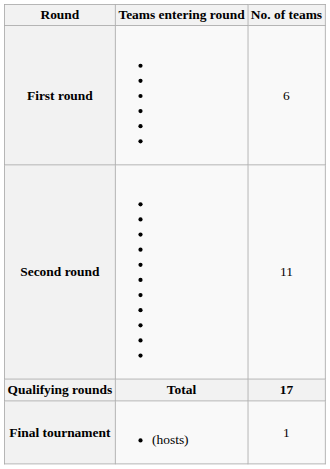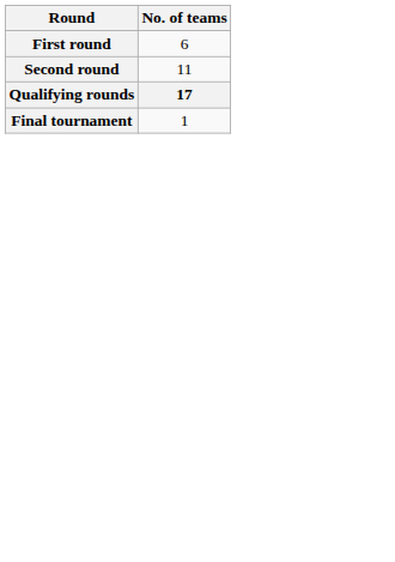 <table class="wikitable">
 <tr>
 <th>Round</th>
-<th>Teams entering round</th>
 <th>No. of teams</th>
 </tr>
 <tr>
 <th>First round</th>
-<td><br><ul><li></li><li></li><li></li><li></li><li></li><li></li></ul></td>
 <td align=center>6</td>
 </tr>
 <tr>
 <th>Second round</th>
-<td><br><ul><li></li><li></li><li></li><li></li><li></li><li></li><li></li><li></li><li></li><li></li><li></li></ul></td>
 <td align=center>11</td>
 </tr>
 <tr>
 <th>Qualifying rounds</th>
-<th>Total</th>
 <th>17</th>
 </tr>
 <tr>
 <th>Final tournament</th>
-<td><br><ul><li> (hosts)</li></ul></td>
 <td align=center>1</td>
 </tr>
 </table>
